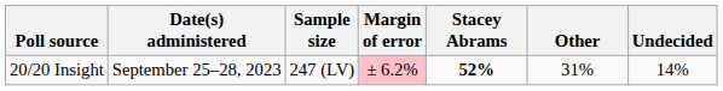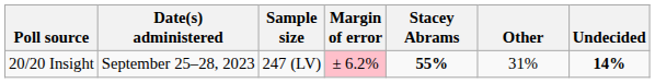 <table class="wikitable" style="font-size:90%;text-align:center;">
 <tr style="vertical-align:bottom">
 <th>Poll source</th>
 <th>Date(s)<br>administered</th>
 <th>Sample<br>size</th>
 <th>Margin<br>of error</th>
 <th style="width:75px;">Stacey<br>Abrams</th>
 <th style="width:75px;">Other</th>
 <th>Undecided</th>
 </tr>
 <tr>
 <td style="text-align:left;">20/20 Insight</td>
 <td>September 25–28, 2023</td>
 <td>247 (LV)</td>
 <td style="background: pink;">± 6.2%</td>
-<td><strong>52%</strong></td>
+<td><strong>55%</strong></td>
 <td>31%</td>
-<td>14%</td>
+<td><strong>14%</strong></td>
 </tr>
 </table>
